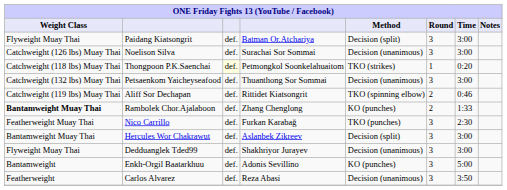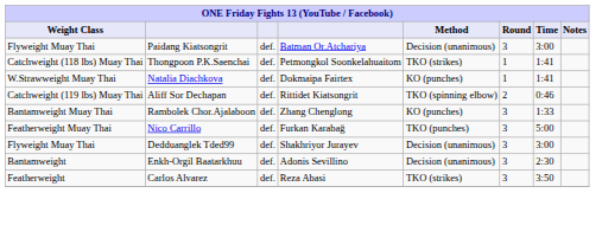 <table class="wikitable" style="font-size: 80%;">
 <tr>
 <th colspan="8" style="background-color: #ccf; color: #000080; text-align: center;"><strong>ONE Friday Fights 13 (YouTube / Facebook)</strong></th>
 </tr>
 <tr>
 <th colspan="1" style="background-color: #E6E8FA; color: #000000; text-align: center;">Weight Class</th>
 <th colspan="1" style="background-color: #E6E8FA; color: #000000; text-align: center;"></th>
 <th colspan="1" style="background-color: #E6E8FA; color: #000000; text-align: center;"></th>
 <th colspan="1" style="background-color: #E6E8FA; color: #000000; text-align: center;"></th>
 <th colspan="1" style="background-color: #E6E8FA; color: #000000; text-align: center;">Method</th>
 <th colspan="1" style="background-color: #E6E8FA; color: #000000; text-align: center;">Round</th>
 <th colspan="1" style="background-color: #E6E8FA; color: #000000; text-align: center;">Time</th>
 <th colspan="1" style="background-color: #E6E8FA; color: #000000; text-align: center;">Notes</th>
 </tr>
 <tr>
 <td>Flyweight Muay Thai</td>
 <td> Paidang Kiatsongrit</td>
 <td>def.</td>
 <td> <a href='#'>Batman Or.Atchariya</a></td>
-<td>Decision (split)</td>
-<td>3</td>
-<td>3:00</td>
-<td></td>
-</tr>
-<tr>
-<td>Catchweight (126 lbs) Muay Thai</td>
-<td> Noelison Silva</td>
-<td>def.</td>
-<td> Surachai Sor Sommai</td>
 <td>Decision (unanimous)</td>
 <td>3</td>
 <td>3:00</td>
 <td></td>
 </tr>
 <tr>
 <td>Catchweight (118 lbs) Muay Thai</td>
 <td> Thongpoon P.K.Saenchai</td>
-<td style="background: lightyellow;">def.</td>
+<td>def.</td>
 <td> Petmongkol Soonkelahuaitom</td>
 <td>TKO (strikes)</td>
 <td>1</td>
-<td>0:20</td>
+<td>1:41</td>
 <td></td>
 </tr>
 <tr>
-<td>Catchweight (132 lbs) Muay Thai</td>
-<td> Petsaenkom Yaicheyseafood</td>
+<td>W.Strawweight Muay Thai</td>
+<td> <a href='#'>Natalia Diachkova</a></td>
 <td>def.</td>
-<td> Thuanthong Sor Sommai</td>
-<td>Decision (unanimous)</td>
-<td>3</td>
-<td>3:00</td>
+<td> Dokmaipa Fairtex</td>
+<td>KO (punches)</td>
+<td>1</td>
+<td>1:41</td>
 <td></td>
 </tr>
 <tr>
 <td>Catchweight (119 lbs) Muay Thai</td>
 <td> Aliff Sor Dechapan</td>
 <td>def.</td>
 <td> Rittidet Kiatsongrit</td>
 <td>TKO (spinning elbow)</td>
 <td>2</td>
 <td>0:46</td>
 <td></td>
 </tr>
 <tr>
-<td><strong>Bantamweight Muay Thai</strong></td>
+<td>Bantamweight Muay Thai</td>
 <td> Rambolek Chor.Ajalaboon</td>
 <td>def.</td>
 <td> Zhang Chenglong</td>
 <td>KO (punches)</td>
-<td>2</td>
+<td>3</td>
 <td>1:33</td>
 <td></td>
 </tr>
 <tr>
 <td>Featherweight Muay Thai</td>
 <td> <a href='#'>Nico Carrillo</a></td>
 <td>def.</td>
 <td> Furkan Karabağ</td>
 <td>TKO (punches)</td>
 <td>3</td>
-<td>2:30</td>
-<td></td>
-</tr>
-<tr>
-<td>Bantamweight Muay Thai</td>
-<td> <a href='#'>Hercules Wor Chakrawut</a></td>
-<td>def.</td>
-<td> <a href='#'>Aslanbek Zikreev</a></td>
-<td>Decision (split)</td>
-<td>3</td>
-<td>3:00</td>
+<td>5:00</td>
 <td></td>
 </tr>
 <tr>
 <td>Flyweight Muay Thai</td>
 <td> Dedduanglek Tded99</td>
 <td>def.</td>
 <td> Shakhriyor Jurayev</td>
 <td>Decision (unanimous)</td>
 <td>3</td>
 <td>3:00</td>
 <td></td>
 </tr>
 <tr>
 <td>Bantamweight</td>
 <td> Enkh-Orgil Baatarkhuu</td>
 <td>def.</td>
 <td> Adonis Sevillino</td>
-<td>KO (punches)</td>
+<td>Decision (unanimous)</td>
 <td>3</td>
-<td>5:00</td>
+<td>2:30</td>
 <td></td>
 </tr>
 <tr>
 <td>Featherweight</td>
 <td> Carlos Alvarez</td>
 <td>def.</td>
 <td> Reza Abasi</td>
-<td>Decision (unanimous)</td>
+<td>TKO (strikes)</td>
 <td>3</td>
 <td>3:50</td>
 <td></td>
 </tr>
 <tr>
 </tr>
 </table>
